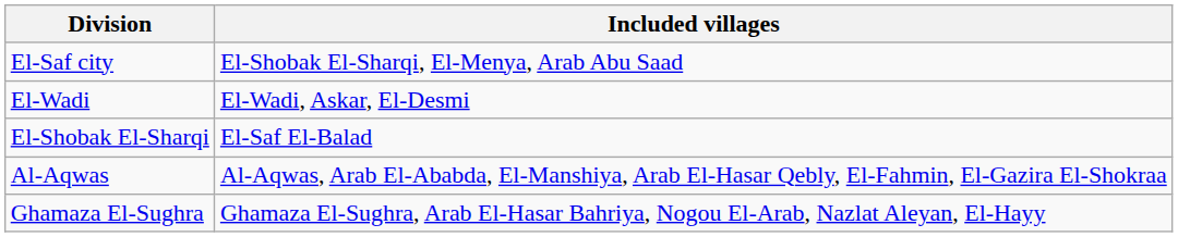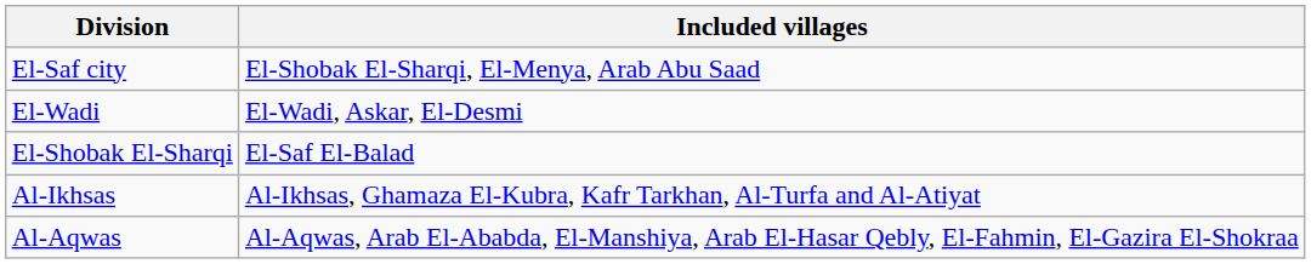 <table class="wikitable">
 <tr>
 <th>Division</th>
 <th>Included villages</th>
 </tr>
 <tr>
 <td><a href='#'>El-Saf city</a></td>
 <td><a href='#'>El-Shobak El-Sharqi</a>, <a href='#'>El-Menya</a>, <a href='#'>Arab Abu Saad</a></td>
 </tr>
 <tr>
 <td><a href='#'>El-Wadi</a></td>
 <td><a href='#'>El-Wadi</a>, <a href='#'>Askar</a>, <a href='#'>El-Desmi</a></td>
 </tr>
 <tr>
 <td><a href='#'>El-Shobak El-Sharqi</a></td>
 <td><a href='#'>El-Saf El-Balad</a></td>
 </tr>
 <tr>
+<td><a href='#'>Al-Ikhsas</a></td>
+<td><a href='#'>Al-Ikhsas</a>, <a href='#'>Ghamaza El-Kubra</a>, <a href='#'>Kafr Tarkhan</a>, <a href='#'>Al-Turfa and Al-Atiyat</a></td>
+</tr>
+<tr>
 <td><a href='#'>Al-Aqwas</a></td>
 <td><a href='#'>Al-Aqwas</a>, <a href='#'>Arab El-Ababda</a>, <a href='#'>El-Manshiya</a>, <a href='#'>Arab El-Hasar Qebly</a>, <a href='#'>El-Fahmin</a>, <a href='#'>El-Gazira El-Shokraa</a></td>
 </tr>
-<tr>
-<td><a href='#'>Ghamaza El-Sughra</a></td>
-<td><a href='#'>Ghamaza El-Sughra</a>, <a href='#'>Arab El-Hasar Bahriya</a>, <a href='#'>Nogou El-Arab</a>, <a href='#'>Nazlat Aleyan</a>, <a href='#'>El-Hayy</a></td>
-</tr>
 </table>
